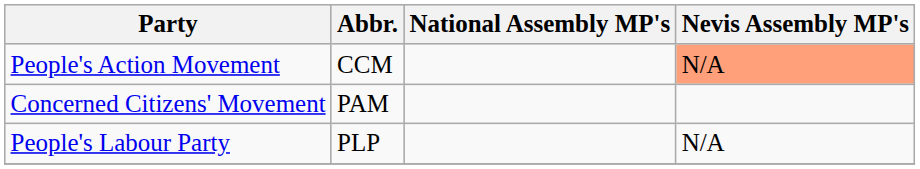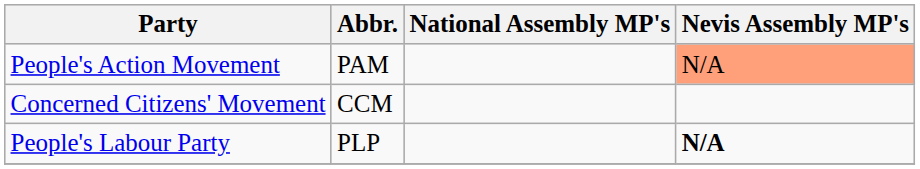 <table class="wikitable sortable">
 <tr>
 <th>Party</th>
 <th>Abbr.</th>
 <th>National Assembly MP's</th>
 <th>Nevis Assembly MP's</th>
 </tr>
 <tr>
 <td><a href='#'>People's Action Movement</a></td>
-<td>CCM</td>
+<td>PAM</td>
 <td></td>
 <td style="background: lightsalmon;">N/A</td>
 </tr>
 <tr>
 <td><a href='#'>Concerned Citizens' Movement</a></td>
-<td>PAM</td>
+<td>CCM</td>
 <td></td>
 <td></td>
 </tr>
 <tr>
 <td><a href='#'>People's Labour Party</a></td>
 <td>PLP</td>
 <td></td>
-<td>N/A</td>
+<td><strong>N/A</strong></td>
 </tr>
 <tr>
 </tr>
 </table>
